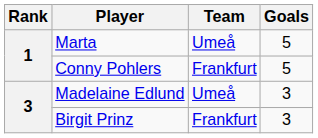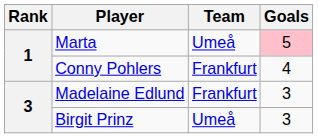 <table class="wikitable">
 <tr>
 <th>Rank</th>
 <th>Player</th>
 <th>Team</th>
 <th>Goals</th>
 </tr>
 <tr>
 <th rowspan=2>1</th>
 <td> <a href='#'>Marta</a></td>
 <td><a href='#'>Umeå</a></td>
-<td align=center>5</td>
+<td align=center style="background: pink;">5</td>
 </tr>
 <tr>
 <td> <a href='#'>Conny Pohlers</a></td>
 <td><a href='#'>Frankfurt</a></td>
-<td align=center>5</td>
+<td align=center>4</td>
 </tr>
 <tr>
 <th rowspan=2>3</th>
 <td> <a href='#'>Madelaine Edlund</a></td>
-<td><a href='#'>Umeå</a></td>
+<td><a href='#'>Frankfurt</a></td>
 <td align=center>3</td>
 </tr>
 <tr>
 <td> <a href='#'>Birgit Prinz</a></td>
-<td><a href='#'>Frankfurt</a></td>
+<td><a href='#'>Umeå</a></td>
 <td align=center>3</td>
 </tr>
 </table>
